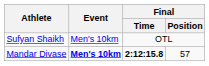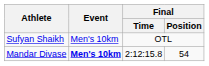 <table class="wikitable" border="1" style="font-size:90%">
 <tr>
 <th rowspan=2>Athlete</th>
 <th rowspan=2>Event</th>
 <th colspan=2>Final</th>
 </tr>
 <tr>
 <th>Time</th>
 <th>Position</th>
 </tr>
 <tr>
 <td rowspan=1><a href='#'>Sufyan Shaikh</a></td>
 <td><a href='#'>Men's 10km</a></td>
 <td align=center colspan=2>OTL</td>
 </tr>
 <tr>
 <td rowspan=1><a href='#'>Mandar Divase</a></td>
 <td><strong><a href='#'>Men's 10km</a></strong></td>
-<td align=center><strong>2:12:15.8</strong></td>
-<td align=center>57</td>
+<td align=center>2:12:15.8</td>
+<td align=center>54</td>
 </tr>
 </table>
